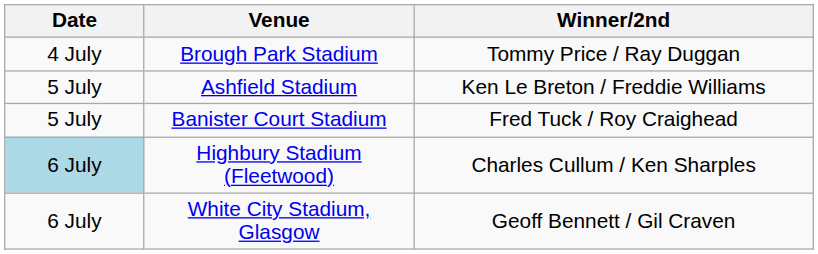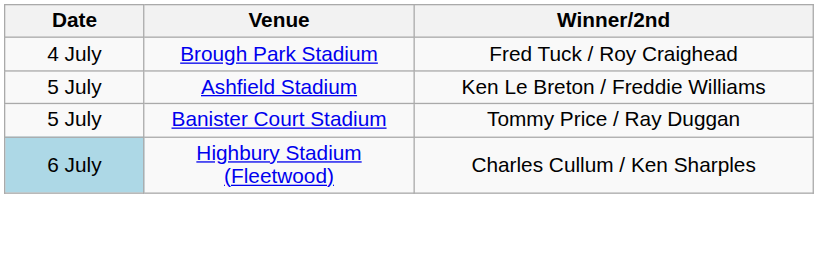 <table class="wikitable" style="text-align:center">
 <tr>
 <th width=100>Date</th>
 <th width=200>Venue</th>
 <th width=300>Winner/2nd</th>
 </tr>
 <tr>
 <td>4 July</td>
 <td><a href='#'>Brough Park Stadium</a></td>
-<td>Tommy Price / Ray Duggan</td>
+<td>Fred Tuck / Roy Craighead</td>
 </tr>
 <tr>
 <td>5 July</td>
 <td><a href='#'>Ashfield Stadium</a></td>
 <td>Ken Le Breton / Freddie Williams</td>
 </tr>
 <tr>
 <td>5 July</td>
 <td><a href='#'>Banister Court Stadium</a></td>
-<td>Fred Tuck / Roy Craighead</td>
+<td>Tommy Price / Ray Duggan</td>
 </tr>
 <tr>
 <td style="background: lightblue;">6 July</td>
 <td><a href='#'>Highbury Stadium (Fleetwood)</a></td>
 <td>Charles Cullum / Ken Sharples</td>
 </tr>
-<tr>
-<td>6 July</td>
-<td><a href='#'>White City Stadium, Glasgow</a></td>
-<td>Geoff Bennett / Gil Craven</td>
-</tr>
 </table>
